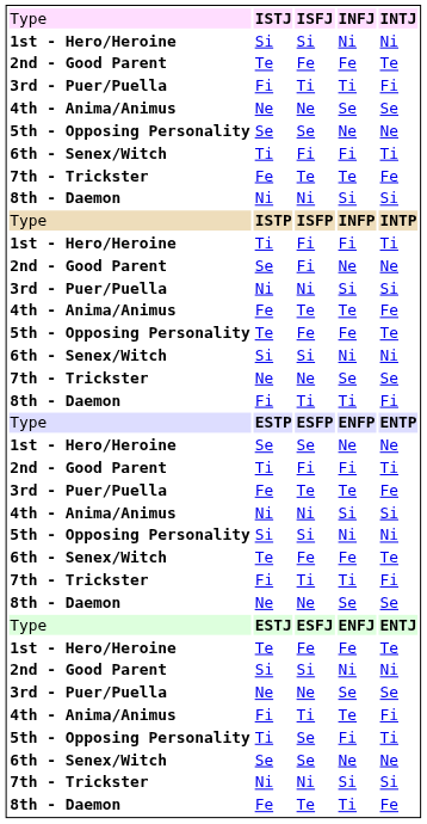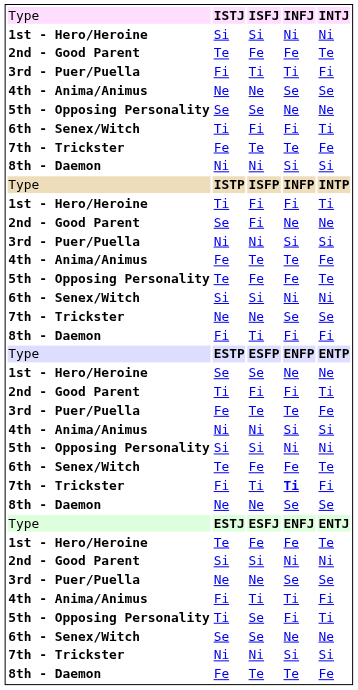 <table style=" table-layout: auto; border: 1px; border-color: #000000; border-style: solid;" border="0" align="center">
 <tr>
 <td bgcolor="#FFDDFF">Type</td>
 <td bgcolor="#FFDDFF"><div><strong>ISTJ</strong></div></td>
 <td bgcolor="#FFDDFF"><div><strong>ISFJ</strong></div></td>
 <td bgcolor="#FFDDFF"><div><strong>INFJ</strong></div></td>
 <td bgcolor="#FFDDFF"><div><strong>INTJ</strong></div></td>
 </tr>
 <tr>
 <td><strong><span>1st - Hero/Heroine</span></strong></td>
 <td><a href='#'>Si</a></td>
 <td><a href='#'>Si</a></td>
 <td><a href='#'>Ni</a></td>
 <td><a href='#'>Ni</a></td>
 </tr>
 <tr>
 <td><strong><span>2nd - Good Parent</span></strong></td>
 <td><a href='#'>Te</a></td>
 <td><a href='#'>Fe</a></td>
 <td><a href='#'>Fe</a></td>
 <td><a href='#'>Te</a></td>
 </tr>
 <tr>
 <td><strong><span>3rd - Puer/Puella</span></strong></td>
 <td><a href='#'>Fi</a></td>
 <td><a href='#'>Ti</a></td>
 <td><a href='#'>Ti</a></td>
 <td><a href='#'>Fi</a></td>
 </tr>
 <tr>
 <td><strong><span>4th - Anima/Animus</span></strong></td>
 <td><a href='#'>Ne</a></td>
 <td><a href='#'>Ne</a></td>
 <td><a href='#'>Se</a></td>
 <td><a href='#'>Se</a></td>
 </tr>
 <tr>
 <td><strong><span>5th - Opposing Personality</span></strong></td>
 <td><a href='#'>Se</a></td>
 <td><a href='#'>Se</a></td>
 <td><a href='#'>Ne</a></td>
 <td><a href='#'>Ne</a></td>
 </tr>
 <tr>
 <td><strong><span>6th - Senex/Witch</span></strong></td>
 <td><a href='#'>Ti</a></td>
 <td><a href='#'>Fi</a></td>
 <td><a href='#'>Fi</a></td>
 <td><a href='#'>Ti</a></td>
 </tr>
 <tr>
 <td><strong><span>7th - Trickster</span></strong></td>
 <td><a href='#'>Fe</a></td>
 <td><a href='#'>Te</a></td>
 <td><a href='#'>Te</a></td>
 <td><a href='#'>Fe</a></td>
 </tr>
 <tr>
 <td><strong><span>8th - Daemon</span></strong></td>
 <td><a href='#'>Ni</a></td>
 <td><a href='#'>Ni</a></td>
 <td><a href='#'>Si</a></td>
 <td><a href='#'>Si</a></td>
 </tr>
 <tr>
 <td bgcolor="#EEDDBB">Type</td>
 <td bgcolor="#EEDDBB"><div><strong>ISTP</strong></div></td>
 <td bgcolor="#EEDDBB"><div><strong>ISFP</strong></div></td>
 <td bgcolor="#EEDDBB"><div><strong>INFP</strong></div></td>
 <td bgcolor="#EEDDBB"><div><strong>INTP</strong></div></td>
 </tr>
 <tr>
 <td><strong><span>1st - Hero/Heroine</span></strong></td>
 <td><a href='#'>Ti</a></td>
 <td><a href='#'>Fi</a></td>
 <td><a href='#'>Fi</a></td>
 <td><a href='#'>Ti</a></td>
 </tr>
 <tr>
 <td><strong><span>2nd - Good Parent</span></strong></td>
 <td><a href='#'>Se</a></td>
 <td><a href='#'>Fi</a></td>
 <td><a href='#'>Ne</a></td>
 <td><a href='#'>Ne</a></td>
 </tr>
 <tr>
 <td><strong><span>3rd - Puer/Puella</span></strong></td>
 <td><a href='#'>Ni</a></td>
 <td><a href='#'>Ni</a></td>
 <td><a href='#'>Si</a></td>
 <td><a href='#'>Si</a></td>
 </tr>
 <tr>
 <td><strong><span>4th - Anima/Animus</span></strong></td>
 <td><a href='#'>Fe</a></td>
 <td><a href='#'>Te</a></td>
 <td><a href='#'>Te</a></td>
 <td><a href='#'>Fe</a></td>
 </tr>
 <tr>
 <td><strong><span>5th - Opposing Personality</span></strong></td>
 <td><a href='#'>Te</a></td>
 <td><a href='#'>Fe</a></td>
 <td><a href='#'>Fe</a></td>
 <td><a href='#'>Te</a></td>
 </tr>
 <tr>
 <td><strong><span>6th - Senex/Witch</span></strong></td>
 <td><a href='#'>Si</a></td>
 <td><a href='#'>Si</a></td>
 <td><a href='#'>Ni</a></td>
 <td><a href='#'>Ni</a></td>
 </tr>
 <tr>
 <td><strong><span>7th - Trickster</span></strong></td>
 <td><a href='#'>Ne</a></td>
 <td><a href='#'>Ne</a></td>
 <td><a href='#'>Se</a></td>
 <td><a href='#'>Se</a></td>
 </tr>
 <tr>
 <td><strong><span>8th - Daemon</span></strong></td>
 <td><a href='#'>Fi</a></td>
 <td><a href='#'>Ti</a></td>
-<td><a href='#'>Ti</a></td>
+<td><a href='#'>Fi</a></td>
 <td><a href='#'>Fi</a></td>
 </tr>
 <tr>
 <td bgcolor="#DDDDFF">Type</td>
 <td bgcolor="#DDDDFF"><div><strong>ESTP</strong></div></td>
 <td bgcolor="#DDDDFF"><div><strong>ESFP</strong></div></td>
 <td bgcolor="#DDDDFF"><div><strong>ENFP</strong></div></td>
 <td bgcolor="#DDDDFF"><div><strong>ENTP</strong></div></td>
 </tr>
 <tr>
 <td><strong><span>1st - Hero/Heroine</span></strong></td>
 <td><a href='#'>Se</a></td>
 <td><a href='#'>Se</a></td>
 <td><a href='#'>Ne</a></td>
 <td><a href='#'>Ne</a></td>
 </tr>
 <tr>
 <td><strong><span>2nd - Good Parent</span></strong></td>
 <td><a href='#'>Ti</a></td>
 <td><a href='#'>Fi</a></td>
 <td><a href='#'>Fi</a></td>
 <td><a href='#'>Ti</a></td>
 </tr>
 <tr>
 <td><strong><span>3rd - Puer/Puella</span></strong></td>
 <td><a href='#'>Fe</a></td>
 <td><a href='#'>Te</a></td>
 <td><a href='#'>Te</a></td>
 <td><a href='#'>Fe</a></td>
 </tr>
 <tr>
 <td><strong><span>4th - Anima/Animus</span></strong></td>
 <td><a href='#'>Ni</a></td>
 <td><a href='#'>Ni</a></td>
 <td><a href='#'>Si</a></td>
 <td><a href='#'>Si</a></td>
 </tr>
 <tr>
 <td><strong><span>5th - Opposing Personality</span></strong></td>
 <td><a href='#'>Si</a></td>
 <td><a href='#'>Si</a></td>
 <td><a href='#'>Ni</a></td>
 <td><a href='#'>Ni</a></td>
 </tr>
 <tr>
 <td><strong><span>6th - Senex/Witch</span></strong></td>
 <td><a href='#'>Te</a></td>
 <td><a href='#'>Fe</a></td>
 <td><a href='#'>Fe</a></td>
 <td><a href='#'>Te</a></td>
 </tr>
 <tr>
 <td><strong><span>7th - Trickster</span></strong></td>
 <td><a href='#'>Fi</a></td>
 <td><a href='#'>Ti</a></td>
-<td><a href='#'>Ti</a></td>
+<td><strong><a href='#'>Ti</a></strong></td>
 <td><a href='#'>Fi</a></td>
 </tr>
 <tr>
 <td><strong><span>8th - Daemon</span></strong></td>
 <td><a href='#'>Ne</a></td>
 <td><a href='#'>Ne</a></td>
 <td><a href='#'>Se</a></td>
 <td><a href='#'>Se</a></td>
 </tr>
 <tr>
 <td bgcolor="#DDFFDD">Type</td>
 <td bgcolor="#DDFFDD"><div><strong>ESTJ</strong></div></td>
 <td bgcolor="#DDFFDD"><div><strong>ESFJ</strong></div></td>
 <td bgcolor="#DDFFDD"><div><strong>ENFJ</strong></div></td>
 <td bgcolor="#DDFFDD"><div><strong>ENTJ</strong></div></td>
 </tr>
 <tr>
 <td><strong><span>1st - Hero/Heroine</span></strong></td>
 <td><a href='#'>Te</a></td>
 <td><a href='#'>Fe</a></td>
 <td><a href='#'>Fe</a></td>
 <td><a href='#'>Te</a></td>
 </tr>
 <tr>
 <td><strong><span>2nd - Good Parent</span></strong></td>
 <td><a href='#'>Si</a></td>
 <td><a href='#'>Si</a></td>
 <td><a href='#'>Ni</a></td>
 <td><a href='#'>Ni</a></td>
 </tr>
 <tr>
 <td><strong><span>3rd - Puer/Puella</span></strong></td>
 <td><a href='#'>Ne</a></td>
 <td><a href='#'>Ne</a></td>
 <td><a href='#'>Se</a></td>
 <td><a href='#'>Se</a></td>
 </tr>
 <tr>
 <td><strong><span>4th - Anima/Animus</span></strong></td>
 <td><a href='#'>Fi</a></td>
 <td><a href='#'>Ti</a></td>
-<td><a href='#'>Te</a></td>
+<td><a href='#'>Ti</a></td>
 <td><a href='#'>Fi</a></td>
 </tr>
 <tr>
 <td><strong><span>5th - Opposing Personality</span></strong></td>
 <td><a href='#'>Ti</a></td>
 <td><a href='#'>Se</a></td>
 <td><a href='#'>Fi</a></td>
 <td><a href='#'>Ti</a></td>
 </tr>
 <tr>
 <td><strong><span>6th - Senex/Witch</span></strong></td>
 <td><a href='#'>Se</a></td>
 <td><a href='#'>Se</a></td>
 <td><a href='#'>Ne</a></td>
 <td><a href='#'>Ne</a></td>
 </tr>
 <tr>
 <td><strong><span>7th - Trickster</span></strong></td>
 <td><a href='#'>Ni</a></td>
 <td><a href='#'>Ni</a></td>
 <td><a href='#'>Si</a></td>
 <td><a href='#'>Si</a></td>
 </tr>
 <tr>
 <td><strong><span>8th - Daemon</span></strong></td>
 <td><a href='#'>Fe</a></td>
 <td><a href='#'>Te</a></td>
-<td><a href='#'>Ti</a></td>
+<td><a href='#'>Te</a></td>
 <td><a href='#'>Fe</a></td>
 </tr>
 </table>
